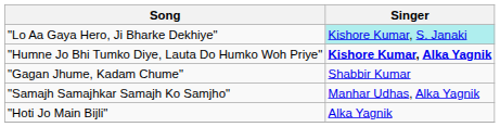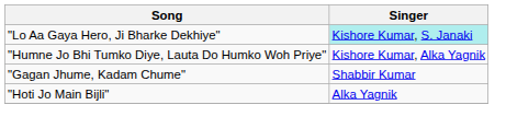 <table class="wikitable" style="font-size:95%;">
 <tr>
 <th>Song</th>
 <th>Singer</th>
 </tr>
 <tr>
 <td>"Lo Aa Gaya Hero, Ji Bharke Dekhiye"</td>
 <td style="background: paleturquoise;"><a href='#'>Kishore Kumar</a>, <a href='#'>S. Janaki</a></td>
 </tr>
 <tr>
 <td>"Humne Jo Bhi Tumko Diye, Lauta Do Humko Woh Priye"</td>
-<td><strong><a href='#'>Kishore Kumar</a>, <a href='#'>Alka Yagnik</a></strong></td>
+<td><a href='#'>Kishore Kumar</a>, <a href='#'>Alka Yagnik</a></td>
 </tr>
 <tr>
 <td>"Gagan Jhume, Kadam Chume"</td>
 <td><a href='#'>Shabbir Kumar</a></td>
-</tr>
-<tr>
-<td>"Samajh Samajhkar Samajh Ko Samjho"</td>
-<td><a href='#'>Manhar Udhas</a>, <a href='#'>Alka Yagnik</a></td>
 </tr>
 <tr>
 <td>"Hoti Jo Main Bijli"</td>
 <td><a href='#'>Alka Yagnik</a></td>
 </tr>
 <tr>
 </tr>
 </table>
